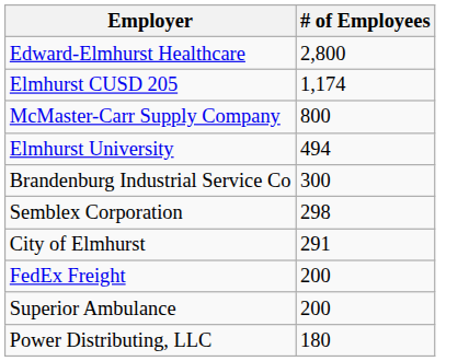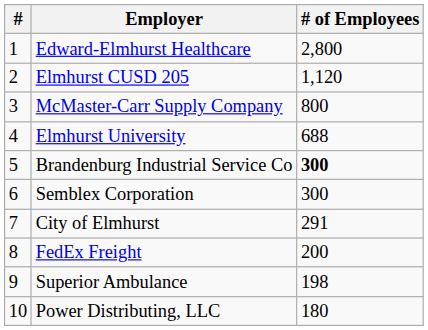 <table class="wikitable">
 <tr>
+<th>#</th>
 <th>Employer</th>
 <th># of Employees</th>
 </tr>
 <tr>
+<td>1</td>
 <td><a href='#'>Edward-Elmhurst Healthcare</a></td>
 <td>2,800</td>
 </tr>
 <tr>
+<td>2</td>
 <td><a href='#'>Elmhurst CUSD 205</a></td>
-<td>1,174</td>
+<td>1,120</td>
 </tr>
 <tr>
+<td>3</td>
 <td><a href='#'>McMaster-Carr Supply Company</a></td>
 <td>800</td>
 </tr>
 <tr>
+<td>4</td>
 <td><a href='#'>Elmhurst University</a></td>
-<td>494</td>
+<td>688</td>
 </tr>
 <tr>
+<td>5</td>
 <td>Brandenburg Industrial Service Co</td>
+<td><strong>300</strong></td>
+</tr>
+<tr>
+<td>6</td>
+<td>Semblex Corporation</td>
 <td>300</td>
 </tr>
 <tr>
-<td>Semblex Corporation</td>
-<td>298</td>
-</tr>
-<tr>
+<td>7</td>
 <td>City of Elmhurst</td>
 <td>291</td>
 </tr>
 <tr>
+<td>8</td>
 <td><a href='#'>FedEx Freight</a></td>
 <td>200</td>
 </tr>
 <tr>
+<td>9</td>
 <td>Superior Ambulance</td>
-<td>200</td>
+<td>198</td>
 </tr>
 <tr>
+<td>10</td>
 <td>Power Distributing, LLC</td>
 <td>180</td>
 </tr>
 </table>
